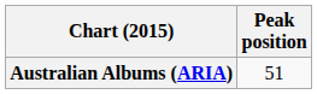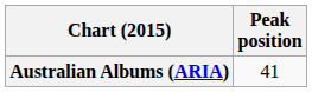 <table class="wikitable sortable plainrowheaders" style="text-align:center">
 <tr>
 <th>Chart (2015)</th>
 <th>Peak<br>position</th>
 </tr>
 <tr>
 <th scope="row">Australian Albums (<a href='#'>ARIA</a>)</th>
-<td>51</td>
+<td>41</td>
 </tr>
 <tr>
 </tr>
 <tr>
 </tr>
 <tr>
 </tr>
 <tr>
 </tr>
 <tr>
 </tr>
 </table>
